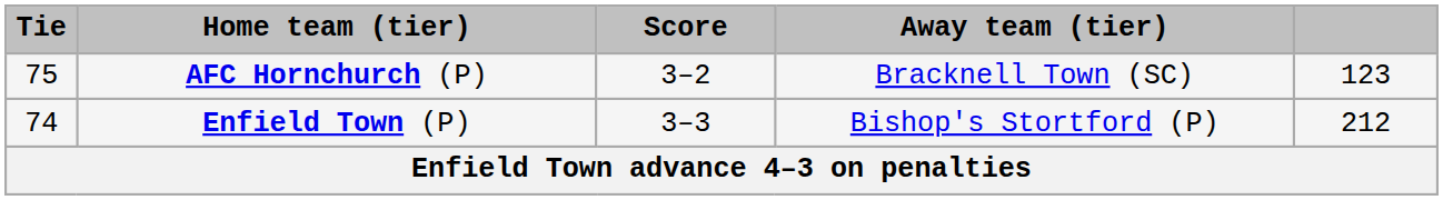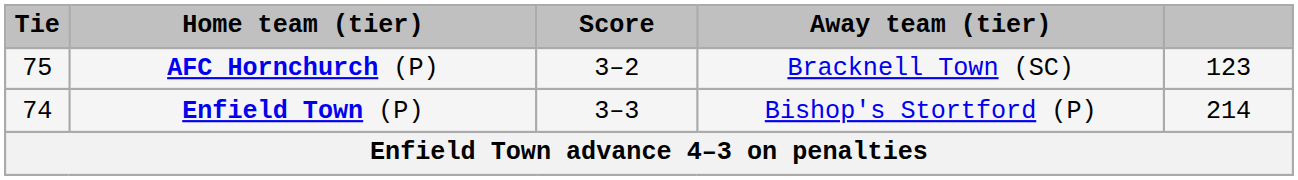 <table class="wikitable" style="width: 600px; background:WhiteSmoke; text-align:center; font-size:90%">
 <tr>
 <td scope="col" style="width:  5.00%; background:silver;"><strong>Tie</strong></td>
 <td scope="col" style="width: 36.25%; background:silver;"><strong>Home team (tier)</strong></td>
 <td scope="col" style="width: 12.50%; background:silver;"><strong>Score</strong></td>
 <td scope="col" style="width: 36.25%; background:silver;"><strong>Away team (tier)</strong></td>
 <td scope="col" style="width: 10.00%; background:silver;"><strong></strong></td>
 </tr>
 <tr>
 <td>75</td>
 <td><strong><a href='#'>AFC Hornchurch</a></strong> (P)</td>
 <td>3–2</td>
 <td><a href='#'>Bracknell Town</a> (SC)</td>
 <td>123</td>
 </tr>
 <tr>
 <td>74</td>
 <td><strong><a href='#'>Enfield Town</a></strong> (P)</td>
 <td>3–3</td>
 <td><a href='#'>Bishop's Stortford</a> (P)</td>
-<td>212</td>
+<td>214</td>
 </tr>
 <tr>
 <th colspan="5">Enfield Town advance 4–3 on penalties</th>
 </tr>
 </table>
